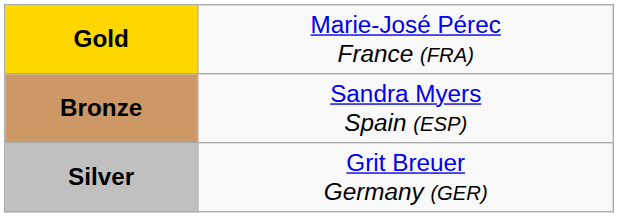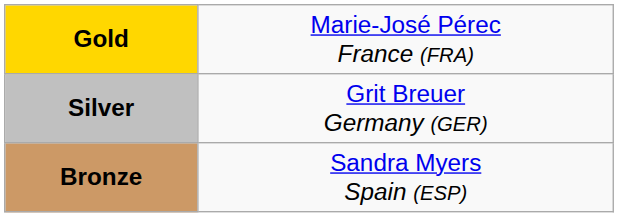 <table class="wikitable" style=" text-align:center; font-size:110%;" width="35%">
 <tr>
 <td bgcolor="gold"><strong>Gold</strong></td>
 <td> <a href='#'>Marie-José Pérec</a><br><em>France <small>(FRA)</small></em></td>
 </tr>
 <tr>
+<td bgcolor="silver"><strong>Silver</strong></td>
+<td> <a href='#'>Grit Breuer</a><br><em>Germany <small>(GER)</small></em></td>
+</tr>
+<tr>
 <td bgcolor="CC9966"><strong>Bronze</strong></td>
 <td> <a href='#'>Sandra Myers</a><br><em>Spain <small>(ESP)</small></em></td>
 </tr>
-<tr>
-<td bgcolor="silver"><strong>Silver</strong></td>
-<td> <a href='#'>Grit Breuer</a><br><em>Germany <small>(GER)</small></em></td>
-</tr>
 </table>
